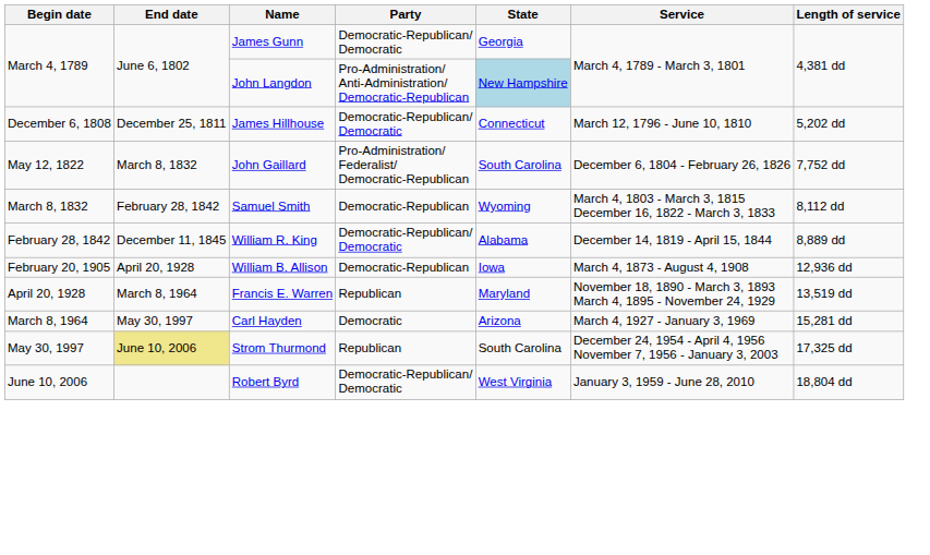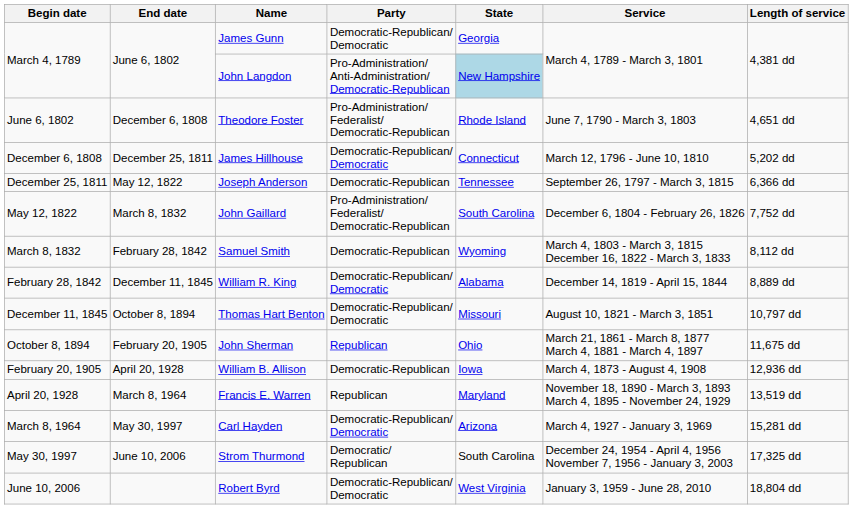 <table class=wikitable>
 <tr>
 <th>Begin date</th>
 <th>End date</th>
 <th>Name</th>
 <th>Party</th>
 <th>State</th>
 <th>Service</th>
 <th>Length of service</th>
 </tr>
 <tr>
 <td rowspan=2>March 4, 1789</td>
 <td rowspan=2>June 6, 1802</td>
 <td><a href='#'>James Gunn</a></td>
 <td>Democratic-Republican/<br>Democratic</td>
 <td><a href='#'>Georgia</a></td>
 <td rowspan=2>March 4, 1789 - March 3, 1801</td>
 <td rowspan=2>4,381 dd</td>
 </tr>
 <tr>
 <td><a href='#'>John Langdon</a></td>
 <td>Pro-Administration/<br>Anti-Administration/<br><a href='#'>Democratic-Republican</a></td>
 <td style="background: lightblue;"><a href='#'>New Hampshire</a></td>
 </tr>
 <tr>
+<td>June 6, 1802</td>
+<td>December 6, 1808</td>
+<td><a href='#'>Theodore Foster</a></td>
+<td>Pro-Administration/<br>Federalist/<br>Democratic-Republican</td>
+<td><a href='#'>Rhode Island</a></td>
+<td>June 7, 1790 - March 3, 1803</td>
+<td>4,651 dd</td>
+</tr>
+<tr>
 <td>December 6, 1808</td>
 <td>December 25, 1811</td>
 <td><a href='#'>James Hillhouse</a></td>
 <td>Democratic-Republican/<br><a href='#'>Democratic</a></td>
 <td><a href='#'>Connecticut</a></td>
 <td>March 12, 1796 - June 10, 1810</td>
 <td>5,202 dd</td>
+</tr>
+<tr>
+<td>December 25, 1811</td>
+<td>May 12, 1822</td>
+<td><a href='#'>Joseph Anderson</a></td>
+<td>Democratic-Republican</td>
+<td><a href='#'>Tennessee</a></td>
+<td>September 26, 1797 - March 3, 1815</td>
+<td>6,366 dd</td>
 </tr>
 <tr>
 <td>May 12, 1822</td>
 <td>March 8, 1832</td>
 <td><a href='#'>John Gaillard</a></td>
 <td>Pro-Administration/<br>Federalist/<br>Democratic-Republican</td>
 <td><a href='#'>South Carolina</a></td>
 <td>December 6, 1804 - February 26, 1826</td>
 <td>7,752 dd</td>
 </tr>
 <tr>
 <td>March 8, 1832</td>
 <td>February 28, 1842</td>
 <td><a href='#'>Samuel Smith</a></td>
 <td>Democratic-Republican</td>
 <td><a href='#'>Wyoming</a></td>
 <td>March 4, 1803 - March 3, 1815<br>December 16, 1822 - March 3, 1833</td>
 <td>8,112 dd</td>
 </tr>
 <tr>
 <td>February 28, 1842</td>
 <td>December 11, 1845</td>
 <td><a href='#'>William R. King</a></td>
 <td>Democratic-Republican/<br><a href='#'>Democratic</a></td>
 <td><a href='#'>Alabama</a></td>
 <td>December 14, 1819 - April 15, 1844</td>
 <td>8,889 dd</td>
 </tr>
 <tr>
+<td>December 11, 1845</td>
+<td>October 8, 1894</td>
+<td><a href='#'>Thomas Hart Benton</a></td>
+<td>Democratic-Republican/<br>Democratic</td>
+<td><a href='#'>Missouri</a></td>
+<td>August 10, 1821 - March 3, 1851</td>
+<td>10,797 dd</td>
+</tr>
+<tr>
+<td>October 8, 1894</td>
+<td>February 20, 1905</td>
+<td><a href='#'>John Sherman</a></td>
+<td><a href='#'>Republican</a></td>
+<td><a href='#'>Ohio</a></td>
+<td>March 21, 1861 - March 8, 1877<br>March 4, 1881 - March 4, 1897</td>
+<td>11,675 dd</td>
+</tr>
+<tr>
 <td>February 20, 1905</td>
 <td>April 20, 1928</td>
 <td><a href='#'>William B. Allison</a></td>
 <td>Democratic-Republican</td>
 <td><a href='#'>Iowa</a></td>
 <td>March 4, 1873 - August 4, 1908</td>
 <td>12,936 dd</td>
 </tr>
 <tr>
 <td>April 20, 1928</td>
 <td>March 8, 1964</td>
 <td><a href='#'>Francis E. Warren</a></td>
 <td>Republican</td>
 <td><a href='#'>Maryland</a></td>
 <td>November 18, 1890 - March 3, 1893<br>March 4, 1895 - November 24, 1929</td>
 <td>13,519 dd</td>
 </tr>
 <tr>
 <td>March 8, 1964</td>
 <td>May 30, 1997</td>
 <td><a href='#'>Carl Hayden</a></td>
-<td>Democratic</td>
+<td>Democratic-Republican/<br><a href='#'>Democratic</a></td>
 <td><a href='#'>Arizona</a></td>
 <td>March 4, 1927 - January 3, 1969</td>
 <td>15,281 dd</td>
 </tr>
 <tr>
 <td>May 30, 1997</td>
-<td style="background: khaki;">June 10, 2006</td>
+<td>June 10, 2006</td>
 <td><a href='#'>Strom Thurmond</a></td>
-<td>Republican</td>
+<td>Democratic/<br>Republican</td>
 <td>South Carolina</td>
 <td>December 24, 1954 - April 4, 1956<br>November 7, 1956 - January 3, 2003</td>
 <td>17,325 dd</td>
 </tr>
 <tr>
 <td>June 10, 2006</td>
 <td></td>
 <td><a href='#'>Robert Byrd</a></td>
 <td>Democratic-Republican/<br>Democratic</td>
 <td><a href='#'>West Virginia</a></td>
 <td>January 3, 1959 - June 28, 2010</td>
 <td>18,804 dd</td>
 </tr>
 </table>
